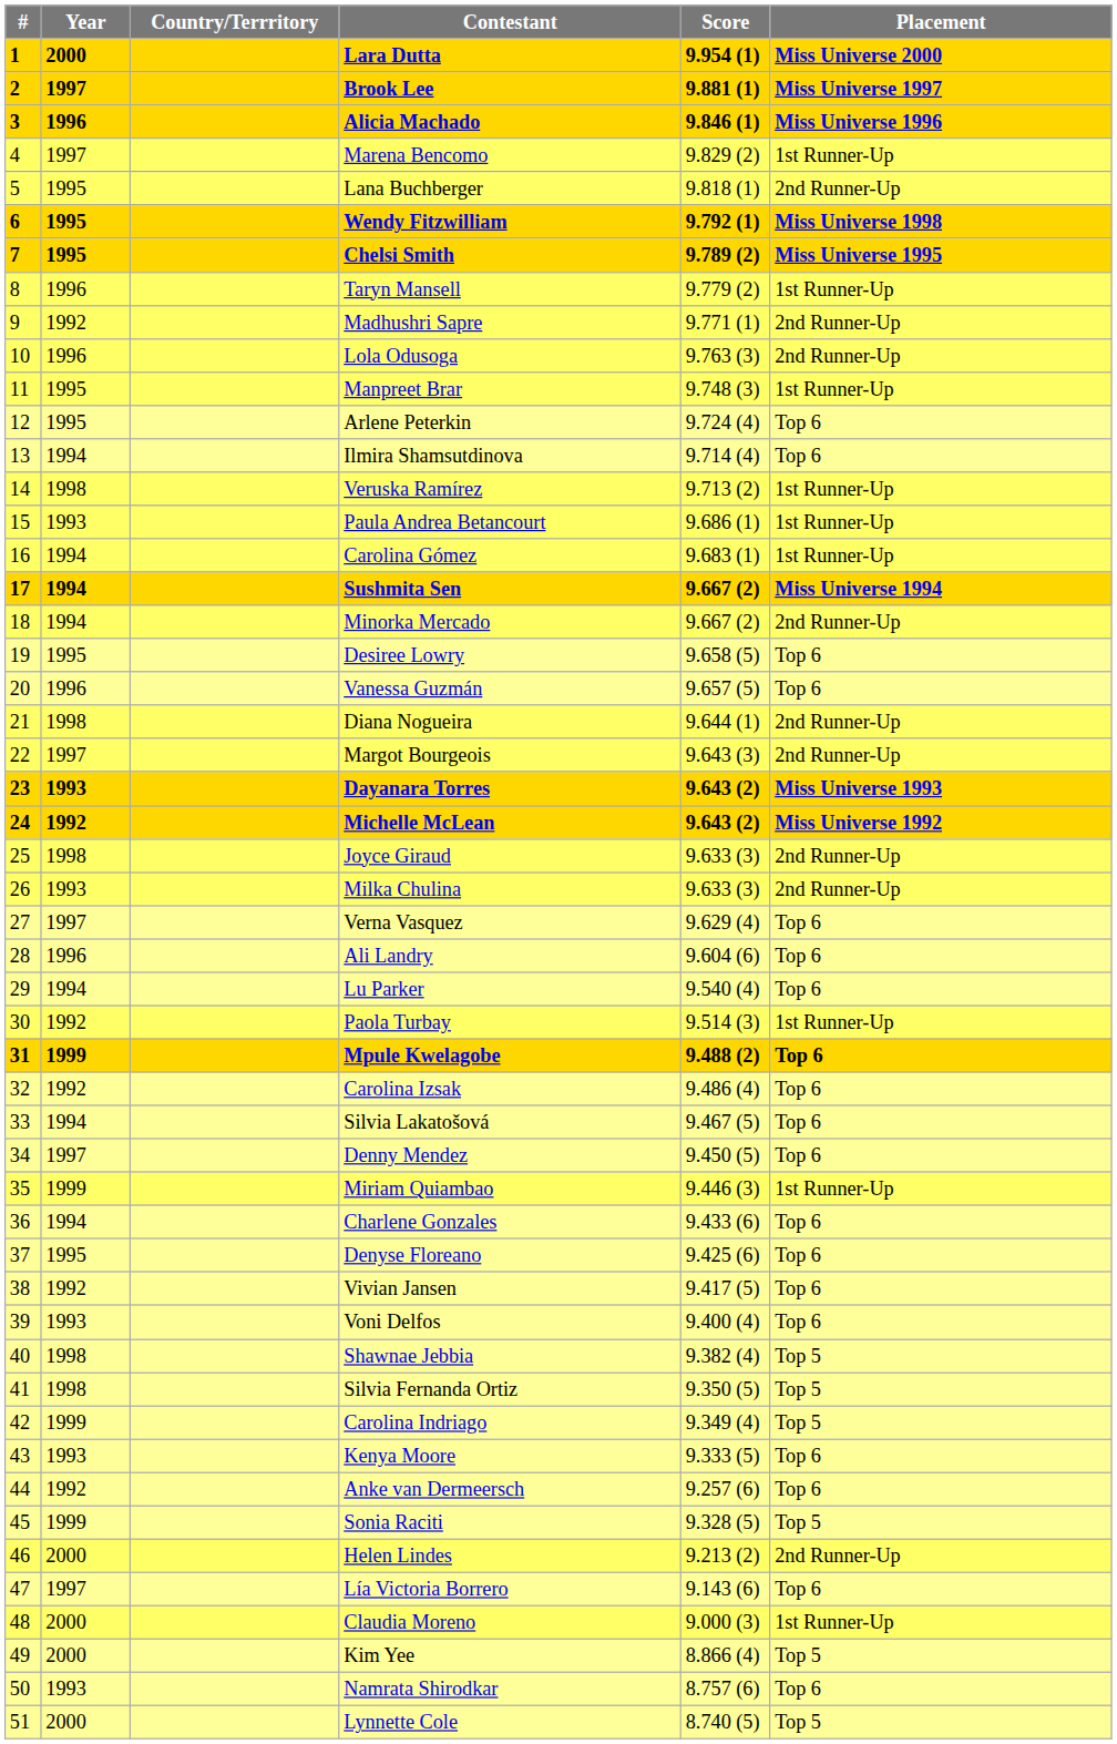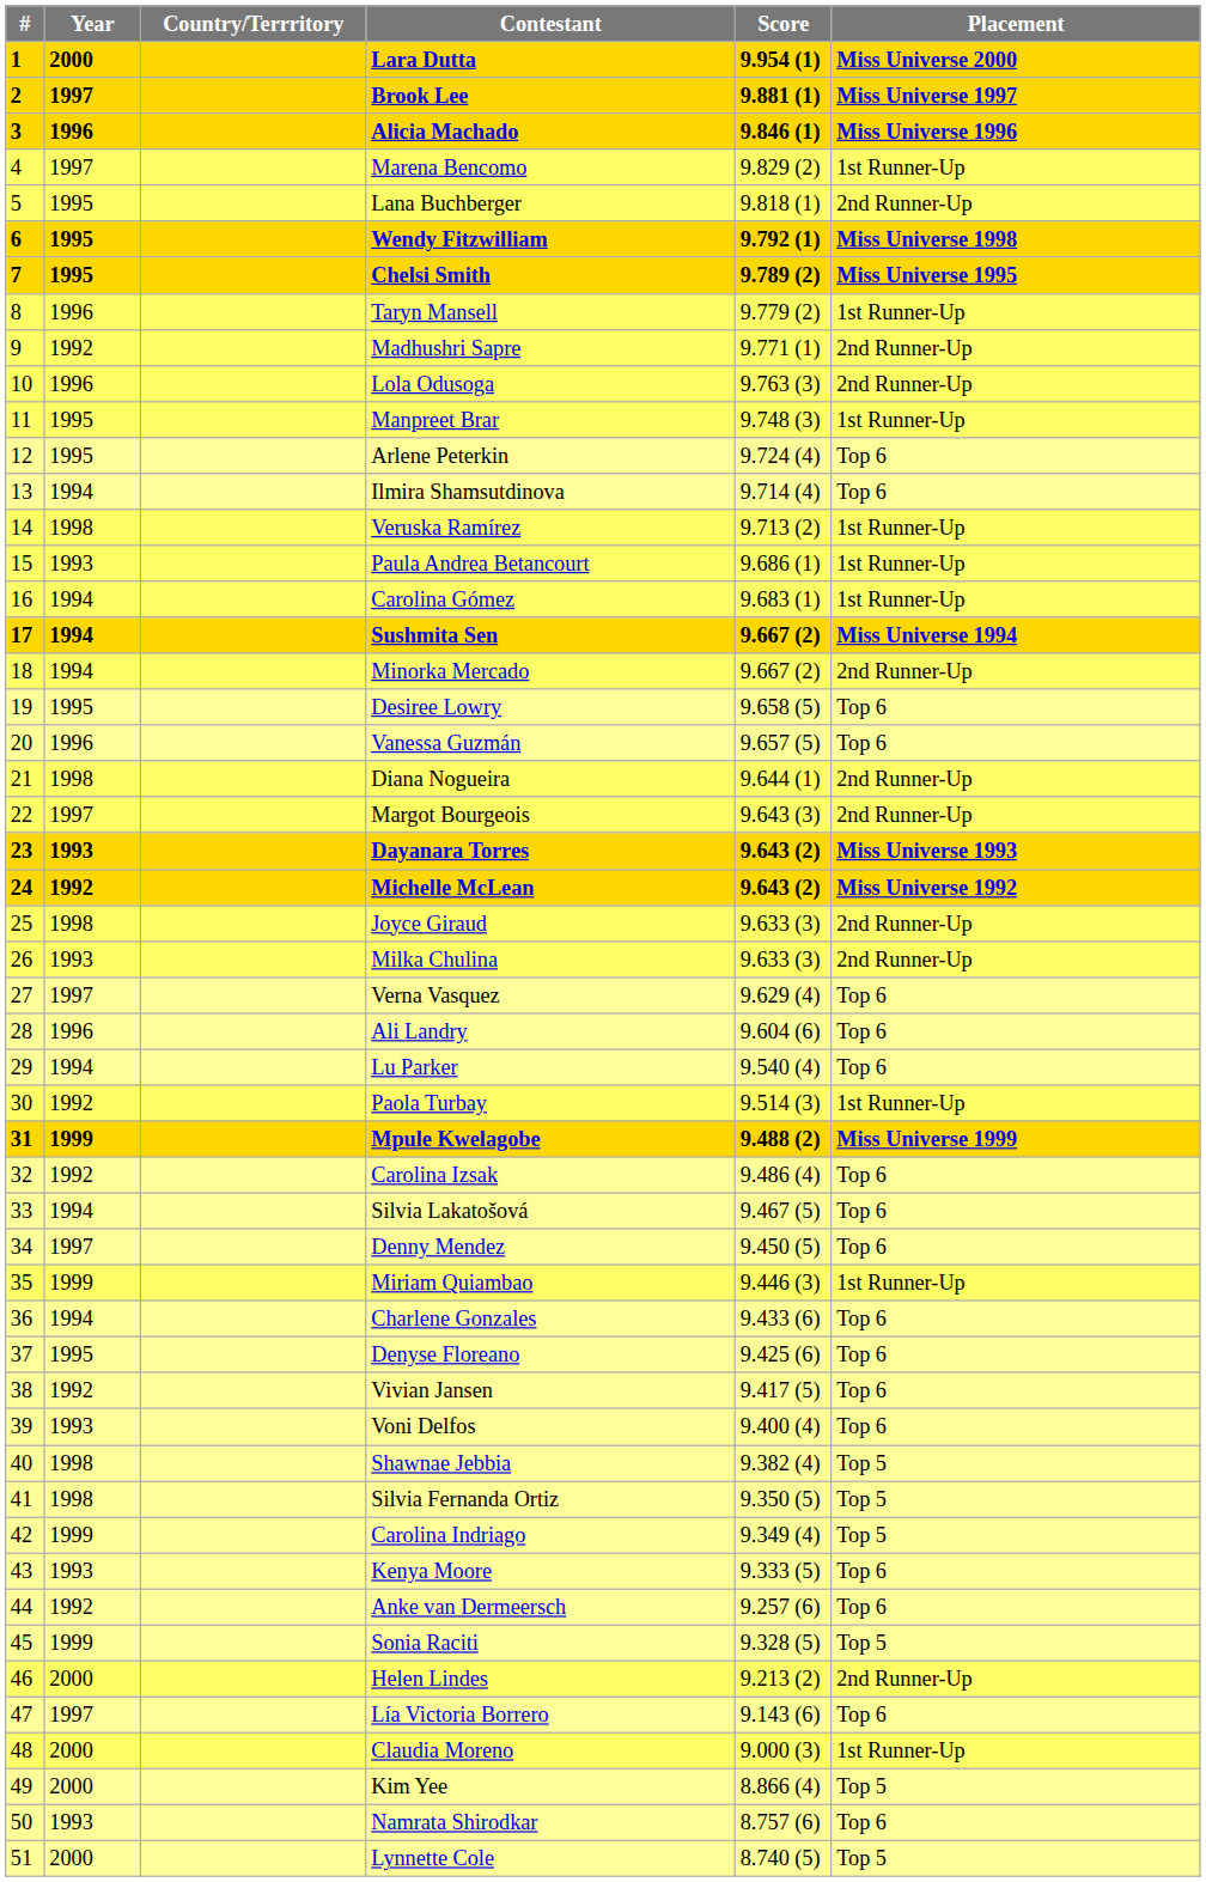 <table class="wikitable sortable" style="font-size: 95%;">
 <tr>
 <th width="20" style="background-color:#787878;color:#FFFFFF;">#</th>
 <th width="60" style="background-color:#787878;color:#FFFFFF;">Year</th>
 <th width="150" style="background-color:#787878;color:#FFFFFF;">Country/Terrritory</th>
 <th width="250" style="background-color:#787878;color:#FFFFFF;">Contestant</th>
 <th width="60" style="background-color:#787878;color:#FFFFFF;">Score</th>
 <th width="250" style="background-color:#787878;color:#FFFFFF;">Placement</th>
 </tr>
 <tr style="background-color:gold; font-weight: bold ">
 <td>1</td>
 <td>2000</td>
 <td></td>
 <td><a href='#'>Lara Dutta</a></td>
 <td>9.954 (1)</td>
 <td><a href='#'>Miss Universe 2000</a></td>
 </tr>
 <tr style="background-color:gold; font-weight: bold ">
 <td>2</td>
 <td>1997</td>
 <td></td>
 <td><a href='#'>Brook Lee</a></td>
 <td>9.881 (1)</td>
 <td><a href='#'>Miss Universe 1997</a></td>
 </tr>
 <tr style="background-color:gold; font-weight: bold ">
 <td>3</td>
 <td>1996</td>
 <td></td>
 <td><a href='#'>Alicia Machado</a></td>
 <td>9.846 (1)</td>
 <td><a href='#'>Miss Universe 1996</a></td>
 </tr>
 <tr bgcolor=FFFF66>
 <td>4</td>
 <td>1997</td>
 <td></td>
 <td><a href='#'>Marena Bencomo</a></td>
 <td>9.829 (2)</td>
 <td>1st Runner-Up</td>
 </tr>
 <tr bgcolor=FFFF66>
 <td>5</td>
 <td>1995</td>
 <td></td>
 <td>Lana Buchberger</td>
 <td>9.818 (1)</td>
 <td>2nd Runner-Up</td>
 </tr>
 <tr style="background-color:gold; font-weight: bold ">
 <td>6</td>
 <td>1995</td>
 <td></td>
 <td><a href='#'>Wendy Fitzwilliam</a></td>
 <td>9.792 (1)</td>
 <td><a href='#'>Miss Universe 1998</a></td>
 </tr>
 <tr style="background-color:gold; font-weight: bold ">
 <td>7</td>
 <td>1995</td>
 <td></td>
 <td><a href='#'>Chelsi Smith</a></td>
 <td>9.789 (2)</td>
 <td><a href='#'>Miss Universe 1995</a></td>
 </tr>
 <tr bgcolor=FFFF66>
 <td>8</td>
 <td>1996</td>
 <td></td>
 <td><a href='#'>Taryn Mansell</a></td>
 <td>9.779 (2)</td>
 <td>1st Runner-Up</td>
 </tr>
 <tr bgcolor=FFFF66>
 <td>9</td>
 <td>1992</td>
 <td></td>
 <td><a href='#'>Madhushri Sapre</a></td>
 <td>9.771 (1)</td>
 <td>2nd Runner-Up</td>
 </tr>
 <tr bgcolor=FFFF66>
 <td>10</td>
 <td>1996</td>
 <td></td>
 <td><a href='#'>Lola Odusoga</a></td>
 <td>9.763 (3)</td>
 <td>2nd Runner-Up</td>
 </tr>
 <tr bgcolor=FFFF66>
 <td>11</td>
 <td>1995</td>
 <td></td>
 <td><a href='#'>Manpreet Brar</a></td>
 <td>9.748 (3)</td>
 <td>1st Runner-Up</td>
 </tr>
 <tr bgcolor=FFFF99>
 <td>12</td>
 <td>1995</td>
 <td></td>
 <td>Arlene Peterkin</td>
 <td>9.724 (4)</td>
 <td>Top 6</td>
 </tr>
 <tr bgcolor=FFFF99>
 <td>13</td>
 <td>1994</td>
 <td></td>
 <td>Ilmira Shamsutdinova</td>
 <td>9.714 (4)</td>
 <td>Top 6</td>
 </tr>
 <tr bgcolor=FFFF66>
 <td>14</td>
 <td>1998</td>
 <td></td>
 <td><a href='#'>Veruska Ramírez</a></td>
 <td>9.713 (2)</td>
 <td>1st Runner-Up</td>
 </tr>
 <tr bgcolor=FFFF66>
 <td>15</td>
 <td>1993</td>
 <td></td>
 <td><a href='#'>Paula Andrea Betancourt</a></td>
 <td>9.686 (1)</td>
 <td>1st Runner-Up</td>
 </tr>
 <tr bgcolor=FFFF66>
 <td>16</td>
 <td>1994</td>
 <td></td>
 <td><a href='#'>Carolina Gómez</a></td>
 <td>9.683 (1)</td>
 <td>1st Runner-Up</td>
 </tr>
 <tr style="background-color:gold; font-weight: bold ">
 <td>17</td>
 <td>1994</td>
 <td></td>
 <td><a href='#'>Sushmita Sen</a></td>
 <td>9.667 (2)</td>
 <td><a href='#'>Miss Universe 1994</a></td>
 </tr>
 <tr bgcolor=FFFF66>
 <td>18</td>
 <td>1994</td>
 <td></td>
 <td><a href='#'>Minorka Mercado</a></td>
 <td>9.667 (2)</td>
 <td>2nd Runner-Up</td>
 </tr>
 <tr bgcolor=FFFF99>
 <td>19</td>
 <td>1995</td>
 <td></td>
 <td><a href='#'>Desiree Lowry</a></td>
 <td>9.658 (5)</td>
 <td>Top 6</td>
 </tr>
 <tr bgcolor=FFFF99>
 <td>20</td>
 <td>1996</td>
 <td></td>
 <td><a href='#'>Vanessa Guzmán</a></td>
 <td>9.657 (5)</td>
 <td>Top 6</td>
 </tr>
 <tr bgcolor=FFFF66>
 <td>21</td>
 <td>1998</td>
 <td></td>
 <td>Diana Nogueira</td>
 <td>9.644 (1)</td>
 <td>2nd Runner-Up</td>
 </tr>
 <tr bgcolor=FFFF66>
 <td>22</td>
 <td>1997</td>
 <td></td>
 <td>Margot Bourgeois</td>
 <td>9.643 (3)</td>
 <td>2nd Runner-Up</td>
 </tr>
 <tr style="background-color:gold; font-weight: bold ">
 <td>23</td>
 <td>1993</td>
 <td></td>
 <td><a href='#'>Dayanara Torres</a></td>
 <td>9.643 (2)</td>
 <td><a href='#'>Miss Universe 1993</a></td>
 </tr>
 <tr style="background-color:gold; font-weight: bold ">
 <td>24</td>
 <td>1992</td>
 <td></td>
 <td><a href='#'>Michelle McLean</a></td>
 <td>9.643 (2)</td>
 <td><a href='#'>Miss Universe 1992</a></td>
 </tr>
 <tr bgcolor=FFFF66>
 <td>25</td>
 <td>1998</td>
 <td></td>
 <td><a href='#'>Joyce Giraud</a></td>
 <td>9.633 (3)</td>
 <td>2nd Runner-Up</td>
 </tr>
 <tr bgcolor=FFFF66>
 <td>26</td>
 <td>1993</td>
 <td></td>
 <td><a href='#'>Milka Chulina</a></td>
 <td>9.633 (3)</td>
 <td>2nd Runner-Up</td>
 </tr>
 <tr bgcolor=FFFF99>
 <td>27</td>
 <td>1997</td>
 <td></td>
 <td>Verna Vasquez</td>
 <td>9.629 (4)</td>
 <td>Top 6</td>
 </tr>
 <tr bgcolor=FFFF99>
 <td>28</td>
 <td>1996</td>
 <td></td>
 <td><a href='#'>Ali Landry</a></td>
 <td>9.604 (6)</td>
 <td>Top 6</td>
 </tr>
 <tr bgcolor=FFFF99>
 <td>29</td>
 <td>1994</td>
 <td></td>
 <td><a href='#'>Lu Parker</a></td>
 <td>9.540 (4)</td>
 <td>Top 6</td>
 </tr>
 <tr bgcolor=FFFF66>
 <td>30</td>
 <td>1992</td>
 <td></td>
 <td><a href='#'>Paola Turbay</a></td>
 <td>9.514 (3)</td>
 <td>1st Runner-Up</td>
 </tr>
 <tr style="background-color:gold; font-weight: bold ">
 <td>31</td>
 <td>1999</td>
 <td></td>
 <td><a href='#'>Mpule Kwelagobe</a></td>
 <td>9.488 (2)</td>
-<td>Top 6</td>
+<td><a href='#'>Miss Universe 1999</a></td>
 </tr>
 <tr bgcolor=FFFF99>
 <td>32</td>
 <td>1992</td>
 <td></td>
 <td><a href='#'>Carolina Izsak</a></td>
 <td>9.486 (4)</td>
 <td>Top 6</td>
 </tr>
 <tr bgcolor=FFFF99>
 <td>33</td>
 <td>1994</td>
 <td></td>
 <td>Silvia Lakatošová</td>
 <td>9.467 (5)</td>
 <td>Top 6</td>
 </tr>
 <tr bgcolor=FFFF99>
 <td>34</td>
 <td>1997</td>
 <td></td>
 <td><a href='#'>Denny Mendez</a></td>
 <td>9.450 (5)</td>
 <td>Top 6</td>
 </tr>
 <tr bgcolor=FFFF66>
 <td>35</td>
 <td>1999</td>
 <td></td>
 <td><a href='#'>Miriam Quiambao</a></td>
 <td>9.446 (3)</td>
 <td>1st Runner-Up</td>
 </tr>
 <tr bgcolor=FFFF99>
 <td>36</td>
 <td>1994</td>
 <td></td>
 <td><a href='#'>Charlene Gonzales</a></td>
 <td>9.433 (6)</td>
 <td>Top 6</td>
 </tr>
 <tr bgcolor=FFFF99>
 <td>37</td>
 <td>1995</td>
 <td></td>
 <td><a href='#'>Denyse Floreano</a></td>
 <td>9.425 (6)</td>
 <td>Top 6</td>
 </tr>
 <tr bgcolor=FFFF99>
 <td>38</td>
 <td>1992</td>
 <td></td>
 <td>Vivian Jansen</td>
 <td>9.417 (5)</td>
 <td>Top 6</td>
 </tr>
 <tr bgcolor=FFFF99>
 <td>39</td>
 <td>1993</td>
 <td></td>
 <td>Voni Delfos</td>
 <td>9.400 (4)</td>
 <td>Top 6</td>
 </tr>
 <tr bgcolor=FFFF99>
 <td>40</td>
 <td>1998</td>
 <td></td>
 <td><a href='#'>Shawnae Jebbia</a></td>
 <td>9.382 (4)</td>
 <td>Top 5</td>
 </tr>
 <tr bgcolor=FFFF99>
 <td>41</td>
 <td>1998</td>
 <td></td>
 <td>Silvia Fernanda Ortiz</td>
 <td>9.350 (5)</td>
 <td>Top 5</td>
 </tr>
 <tr bgcolor=FFFF99>
 <td>42</td>
 <td>1999</td>
 <td></td>
 <td><a href='#'>Carolina Indriago</a></td>
 <td>9.349 (4)</td>
 <td>Top 5</td>
 </tr>
 <tr bgcolor=FFFF99>
 <td>43</td>
 <td>1993</td>
 <td></td>
 <td><a href='#'>Kenya Moore</a></td>
 <td>9.333 (5)</td>
 <td>Top 6</td>
 </tr>
 <tr bgcolor=FFFF99>
 <td>44</td>
 <td>1992</td>
 <td></td>
 <td><a href='#'>Anke van Dermeersch</a></td>
 <td>9.257 (6)</td>
 <td>Top 6</td>
 </tr>
 <tr bgcolor=FFFF99>
 <td>45</td>
 <td>1999</td>
 <td></td>
 <td><a href='#'>Sonia Raciti</a></td>
 <td>9.328 (5)</td>
 <td>Top 5</td>
 </tr>
 <tr bgcolor=FFFF66>
 <td>46</td>
 <td>2000</td>
 <td></td>
 <td><a href='#'>Helen Lindes</a></td>
 <td>9.213 (2)</td>
 <td>2nd Runner-Up</td>
 </tr>
 <tr bgcolor=FFFF99>
 <td>47</td>
 <td>1997</td>
 <td></td>
 <td><a href='#'>Lía Victoria Borrero</a></td>
 <td>9.143 (6)</td>
 <td>Top 6</td>
 </tr>
 <tr bgcolor=FFFF66>
 <td>48</td>
 <td>2000</td>
 <td></td>
 <td><a href='#'>Claudia Moreno</a></td>
 <td>9.000 (3)</td>
 <td>1st Runner-Up</td>
 </tr>
 <tr bgcolor=FFFF99>
 <td>49</td>
 <td>2000</td>
 <td></td>
 <td>Kim Yee</td>
 <td>8.866 (4)</td>
 <td>Top 5</td>
 </tr>
 <tr bgcolor=FFFF99>
 <td>50</td>
 <td>1993</td>
 <td></td>
 <td><a href='#'>Namrata Shirodkar</a></td>
 <td>8.757 (6)</td>
 <td>Top 6</td>
 </tr>
 <tr bgcolor=FFFF99>
 <td>51</td>
 <td>2000</td>
 <td></td>
 <td><a href='#'>Lynnette Cole</a></td>
 <td>8.740 (5)</td>
 <td>Top 5</td>
 </tr>
 </table>
